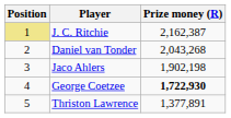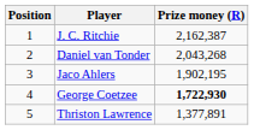 <table class="wikitable">
 <tr>
 <th>Position</th>
 <th>Player</th>
 <th>Prize money (<a href='#'>R</a>)</th>
 </tr>
 <tr>
-<td align=center style="background: khaki;">1</td>
+<td align=center>1</td>
 <td> <a href='#'>J. C. Ritchie</a></td>
 <td align=center>2,162,387</td>
 </tr>
 <tr>
 <td align=center>2</td>
 <td> <a href='#'>Daniel van Tonder</a></td>
 <td align=center>2,043,268</td>
 </tr>
 <tr>
 <td align=center>3</td>
 <td> <a href='#'>Jaco Ahlers</a></td>
-<td align=center>1,902,198</td>
+<td align=center>1,902,195</td>
 </tr>
 <tr>
 <td align=center>4</td>
 <td> <a href='#'>George Coetzee</a></td>
 <td align=center><strong>1,722,930</strong></td>
 </tr>
 <tr>
 <td align=center>5</td>
 <td> <a href='#'>Thriston Lawrence</a></td>
 <td align=center>1,377,891</td>
 </tr>
 </table>
